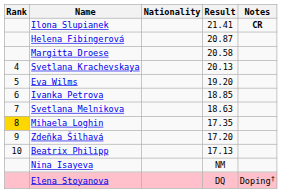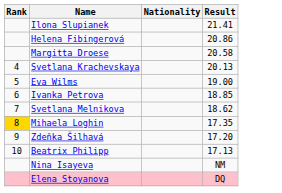 <table class="wikitable sortable" style="text-align:center">
 <tr>
 <th>Rank</th>
 <th>Name</th>
 <th>Nationality</th>
 <th>Result</th>
-<th>Notes</th>
 </tr>
 <tr>
 <td></td>
 <td align=left><a href='#'>Ilona Slupianek</a></td>
 <td align=left></td>
 <td>21.41</td>
-<td><strong>CR</strong></td>
 </tr>
 <tr>
 <td></td>
 <td align=left><a href='#'>Helena Fibingerová</a></td>
 <td align=left></td>
-<td>20.87</td>
-<td></td>
+<td>20.86</td>
 </tr>
 <tr>
 <td></td>
 <td align=left><a href='#'>Margitta Droese</a></td>
 <td align=left></td>
 <td>20.58</td>
-<td></td>
 </tr>
 <tr>
 <td>4</td>
 <td align=left><a href='#'>Svetlana Krachevskaya</a></td>
 <td align=left></td>
 <td>20.13</td>
-<td></td>
 </tr>
 <tr>
 <td>5</td>
 <td align=left><a href='#'>Eva Wilms</a></td>
 <td align=left></td>
-<td>19.20</td>
-<td></td>
+<td>19.00</td>
 </tr>
 <tr>
 <td>6</td>
 <td align=left><a href='#'>Ivanka Petrova</a></td>
 <td align=left></td>
 <td>18.85</td>
-<td></td>
 </tr>
 <tr>
 <td>7</td>
 <td align=left><a href='#'>Svetlana Melnikova</a></td>
 <td align=left></td>
-<td>18.63</td>
-<td></td>
+<td>18.62</td>
 </tr>
 <tr>
 <td style="background: gold;">8</td>
 <td align=left><a href='#'>Mihaela Loghin</a></td>
 <td align=left></td>
 <td>17.35</td>
-<td></td>
 </tr>
 <tr>
 <td>9</td>
 <td align=left><a href='#'>Zdeňka Šilhavá</a></td>
 <td align=left></td>
 <td>17.20</td>
-<td></td>
 </tr>
 <tr>
 <td>10</td>
 <td align=left><a href='#'>Beatrix Philipp</a></td>
 <td align=left></td>
 <td>17.13</td>
-<td></td>
 </tr>
 <tr>
 <td></td>
 <td align=left><a href='#'>Nina Isayeva</a></td>
 <td align=left></td>
 <td>NM</td>
-<td></td>
 </tr>
 <tr bgcolor="pink">
 <td></td>
 <td align=left><a href='#'>Elena Stoyanova</a></td>
 <td align=left></td>
 <td>DQ</td>
-<td>Doping<sup>†</sup></td>
 </tr>
 </table>
